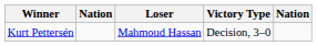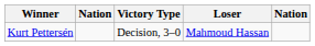 <table class="wikitable sortable" style="text-align:left;">
 <tr>
 <th>Winner</th>
 <th>Nation</th>
+<th>Victory Type</th>
 <th>Loser</th>
-<th>Victory Type</th>
 <th>Nation</th>
 </tr>
 <tr>
 <td><a href='#'>Kurt Pettersén</a></td>
 <td></td>
+<td>Decision, 3–0</td>
 <td><a href='#'>Mahmoud Hassan</a></td>
-<td>Decision, 3–0</td>
 <td></td>
 </tr>
 </table>
